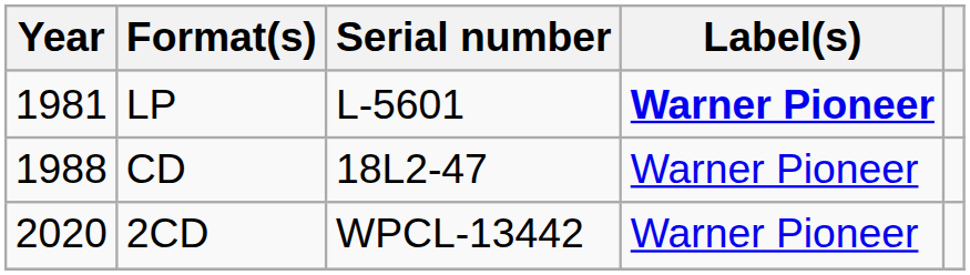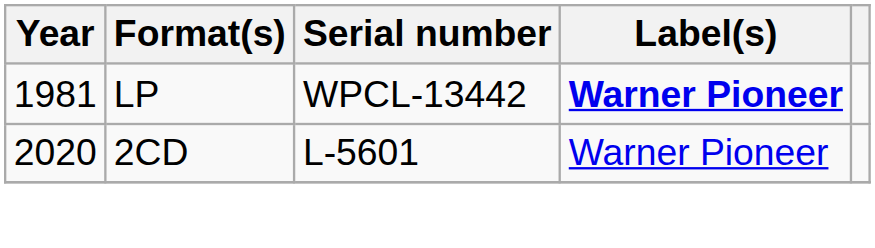 <table class="wikitable sortable plainrowheaders">
 <tr>
 <th scope="col">Year</th>
 <th scope="col">Format(s)</th>
 <th scope="col">Serial number</th>
 <th scope="col">Label(s)</th>
 <th scope="col"></th>
 </tr>
 <tr>
 <td>1981</td>
 <td>LP</td>
-<td>L-5601</td>
+<td>WPCL-13442</td>
 <td><strong><a href='#'>Warner Pioneer</a></strong></td>
-<td></td>
-</tr>
-<tr>
-<td>1988</td>
-<td>CD</td>
-<td>18L2-47</td>
-<td><a href='#'>Warner Pioneer</a></td>
 <td></td>
 </tr>
 <tr>
 <td>2020</td>
 <td>2CD</td>
-<td>WPCL-13442</td>
+<td>L-5601</td>
 <td><a href='#'>Warner Pioneer</a></td>
 <td></td>
 </tr>
 <tr>
 </tr>
 </table>
